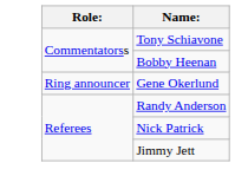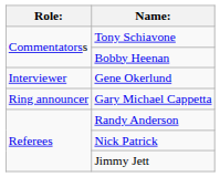 <table class=wikitable style="font-size:90%; margin: 0.5em 0 0.5em 1em; float: right; clear: right;">
 <tr>
 <th>Role:</th>
 <th>Name:</th>
 </tr>
 <tr>
 <td rowspan=2><a href='#'>Commentators</a>s</td>
 <td><a href='#'>Tony Schiavone</a></td>
 </tr>
 <tr>
 <td><a href='#'>Bobby Heenan</a></td>
 </tr>
 <tr>
+<td><a href='#'>Interviewer</a></td>
+<td><a href='#'>Gene Okerlund</a></td>
+</tr>
+<tr>
 <td><a href='#'>Ring announcer</a></td>
-<td><a href='#'>Gene Okerlund</a></td>
+<td><a href='#'>Gary Michael Cappetta</a></td>
 </tr>
 <tr>
 <td rowspan=3><a href='#'>Referees</a></td>
 <td><a href='#'>Randy Anderson</a></td>
 </tr>
 <tr>
 <td><a href='#'>Nick Patrick</a></td>
 </tr>
 <tr>
 <td>Jimmy Jett</td>
 </tr>
 </table>
